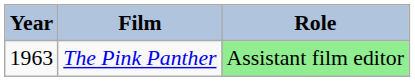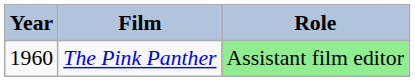 <table class="wikitable" style="font-size:95%;">
 <tr>
 <th style="background:#B0C4DE;">Year</th>
 <th style="background:#B0C4DE;">Film</th>
 <th style="background:#B0C4DE;">Role</th>
 </tr>
 <tr>
-<td>1963</td>
+<td>1960</td>
 <td><em><a href='#'>The Pink Panther</a></em></td>
 <td style="background: lightgreen;">Assistant film editor</td>
 </tr>
 </table>
